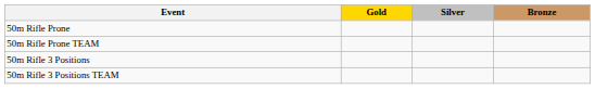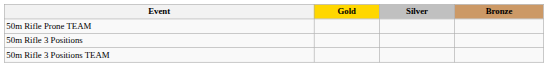 <table class="wikitable" width=70% style="font-size:90%; text-align:left;">
 <tr align=center>
 <th>Event</th>
 <td bgcolor=gold><strong>Gold</strong></td>
 <td bgcolor=silver><strong>Silver</strong></td>
 <td bgcolor=cc9966><strong>Bronze</strong></td>
-</tr>
-<tr>
-<td>50m Rifle Prone</td>
-<td></td>
-<td></td>
-<td></td>
 </tr>
 <tr>
 <td>50m Rifle Prone TEAM</td>
 <td></td>
 <td></td>
 <td></td>
 </tr>
 <tr>
 <td>50m Rifle 3 Positions</td>
 <td></td>
 <td></td>
 <td></td>
 </tr>
 <tr>
 <td>50m Rifle 3 Positions TEAM</td>
 <td></td>
 <td></td>
 <td></td>
 </tr>
 </table>
